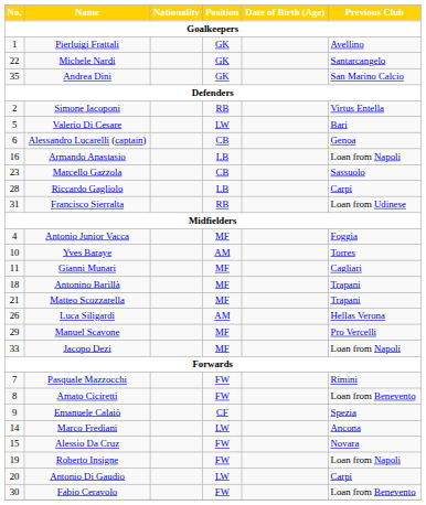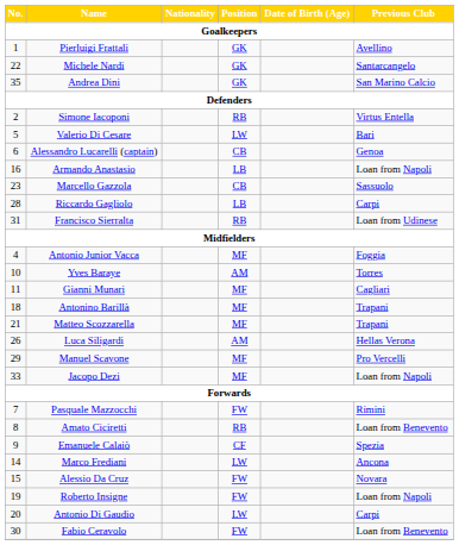 <table class="wikitable" style="text-align:center; font-size:90%; width:70%;">
 <tr>
 <th style="background:#FFD200; color:white; text-align:center;">No.</th>
 <th style="background:#FFD200; color:white; text-align:center;">Name</th>
 <th style="background:#FFD200; color:white; text-align:center;">Nationality</th>
 <th style="background:#FFD200; color:white; text-align:center;">Position</th>
 <th style="background:#FFD200; color:white; text-align:center;">Date of Birth (Age)</th>
 <th style="background:#FFD200; color:white; text-align:center;">Previous Club</th>
 </tr>
 <tr>
 <th colspan=6 style="background:#FFFFFF; color:black; text-align:center;">Goalkeepers</th>
 </tr>
 <tr>
 <td>1</td>
 <td><a href='#'>Pierluigi Frattali</a></td>
 <td></td>
 <td><a href='#'>GK</a></td>
 <td></td>
 <td align=left> <a href='#'>Avellino</a></td>
 </tr>
 <tr>
 <td>22</td>
 <td><a href='#'>Michele Nardi</a></td>
 <td></td>
 <td><a href='#'>GK</a></td>
 <td></td>
 <td align=left> <a href='#'>Santarcangelo</a></td>
 </tr>
 <tr>
 <td>35</td>
 <td><a href='#'>Andrea Dini</a></td>
 <td></td>
 <td><a href='#'>GK</a></td>
 <td></td>
 <td align=left> <a href='#'>San Marino Calcio</a></td>
 </tr>
 <tr>
 <th colspan=6 style="background:#FFFFFF; color:black; text-align:center;">Defenders</th>
 </tr>
 <tr>
 <td>2</td>
 <td><a href='#'>Simone Iacoponi</a></td>
 <td></td>
 <td><a href='#'>RB</a></td>
 <td></td>
 <td align=left> <a href='#'>Virtus Entella</a></td>
 </tr>
 <tr>
 <td>5</td>
 <td><a href='#'>Valerio Di Cesare</a></td>
 <td></td>
 <td><a href='#'>LW</a></td>
 <td></td>
 <td align=left> <a href='#'>Bari</a></td>
 </tr>
 <tr>
 <td>6</td>
 <td><a href='#'>Alessandro Lucarelli</a> (<a href='#'>captain</a>)</td>
 <td></td>
 <td><a href='#'>CB</a></td>
 <td></td>
 <td align=left> <a href='#'>Genoa</a></td>
 </tr>
 <tr>
 <td>16</td>
 <td><a href='#'>Armando Anastasio</a></td>
 <td></td>
 <td><a href='#'>LB</a></td>
 <td></td>
 <td align=left>Loan from  <a href='#'>Napoli</a></td>
 </tr>
 <tr>
 <td>23</td>
 <td><a href='#'>Marcello Gazzola</a></td>
 <td></td>
 <td><a href='#'>CB</a></td>
 <td></td>
 <td align=left> <a href='#'>Sassuolo</a></td>
 </tr>
 <tr>
 <td>28</td>
 <td><a href='#'>Riccardo Gagliolo</a></td>
 <td></td>
 <td><a href='#'>LB</a></td>
 <td></td>
 <td align=left> <a href='#'>Carpi</a></td>
 </tr>
 <tr>
 <td>31</td>
 <td><a href='#'>Francisco Sierralta</a></td>
 <td></td>
 <td><a href='#'>RB</a></td>
 <td></td>
 <td align=left>Loan from  <a href='#'>Udinese</a></td>
 </tr>
 <tr>
 <th colspan=6 style="background:#FFFFFF; color:black; text-align:center;">Midfielders</th>
 </tr>
 <tr>
 <td>4</td>
 <td><a href='#'>Antonio Junior Vacca</a></td>
 <td></td>
 <td><a href='#'>MF</a></td>
 <td></td>
 <td align=left> <a href='#'>Foggia</a></td>
 </tr>
 <tr>
 <td>10</td>
 <td><a href='#'>Yves Baraye</a></td>
 <td></td>
 <td><a href='#'>AM</a></td>
 <td></td>
 <td align=left> <a href='#'>Torres</a></td>
 </tr>
 <tr>
 <td>11</td>
 <td><a href='#'>Gianni Munari</a></td>
 <td></td>
 <td><a href='#'>MF</a></td>
 <td></td>
 <td align=left> <a href='#'>Cagliari</a></td>
 </tr>
 <tr>
 <td>18</td>
 <td><a href='#'>Antonino Barillà</a></td>
 <td></td>
 <td><a href='#'>MF</a></td>
 <td></td>
 <td align=left> <a href='#'>Trapani</a></td>
 </tr>
 <tr>
 <td>21</td>
 <td><a href='#'>Matteo Scozzarella</a></td>
 <td></td>
 <td><a href='#'>MF</a></td>
 <td></td>
 <td align=left> <a href='#'>Trapani</a></td>
 </tr>
 <tr>
 <td>26</td>
 <td><a href='#'>Luca Siligardi</a></td>
 <td></td>
 <td><a href='#'>AM</a></td>
 <td></td>
 <td align=left> <a href='#'>Hellas Verona</a></td>
 </tr>
 <tr>
 <td>29</td>
 <td><a href='#'>Manuel Scavone</a></td>
 <td></td>
 <td><a href='#'>MF</a></td>
 <td></td>
 <td align=left> <a href='#'>Pro Vercelli</a></td>
 </tr>
 <tr>
 <td>33</td>
 <td><a href='#'>Jacopo Dezi</a></td>
 <td></td>
 <td><a href='#'>MF</a></td>
 <td></td>
 <td align=left>Loan from  <a href='#'>Napoli</a></td>
 </tr>
 <tr>
 <th colspan=6 style="background:#FFFFFF; color:black; text-align:center;">Forwards</th>
 </tr>
 <tr>
 <td>7</td>
 <td><a href='#'>Pasquale Mazzocchi</a></td>
 <td></td>
 <td><a href='#'>FW</a></td>
 <td></td>
 <td align=left> <a href='#'>Rimini</a></td>
 </tr>
 <tr>
 <td>8</td>
 <td><a href='#'>Amato Ciciretti</a></td>
 <td></td>
-<td><a href='#'>FW</a></td>
+<td><a href='#'>RB</a></td>
 <td></td>
 <td align=left>Loan from  <a href='#'>Benevento</a></td>
 </tr>
 <tr>
 <td>9</td>
 <td><a href='#'>Emanuele Calaiò</a></td>
 <td></td>
 <td><a href='#'>CF</a></td>
 <td></td>
 <td align=left> <a href='#'>Spezia</a></td>
 </tr>
 <tr>
 <td>14</td>
 <td><a href='#'>Marco Frediani</a></td>
 <td></td>
 <td><a href='#'>LW</a></td>
 <td></td>
 <td align=left> <a href='#'>Ancona</a></td>
 </tr>
 <tr>
 <td>15</td>
 <td><a href='#'>Alessio Da Cruz</a></td>
 <td></td>
 <td><a href='#'>FW</a></td>
 <td></td>
 <td align=left> <a href='#'>Novara</a></td>
 </tr>
 <tr>
 <td>19</td>
 <td><a href='#'>Roberto Insigne</a></td>
 <td></td>
 <td><a href='#'>FW</a></td>
 <td></td>
 <td align=left>Loan from  <a href='#'>Napoli</a></td>
 </tr>
 <tr>
 <td>20</td>
 <td><a href='#'>Antonio Di Gaudio</a></td>
 <td></td>
 <td><a href='#'>LW</a></td>
 <td></td>
 <td align=left> <a href='#'>Carpi</a></td>
 </tr>
 <tr>
 <td>30</td>
 <td><a href='#'>Fabio Ceravolo</a></td>
 <td></td>
 <td><a href='#'>FW</a></td>
 <td></td>
 <td align=left>Loan from  <a href='#'>Benevento</a></td>
 </tr>
 <tr>
 </tr>
 </table>
